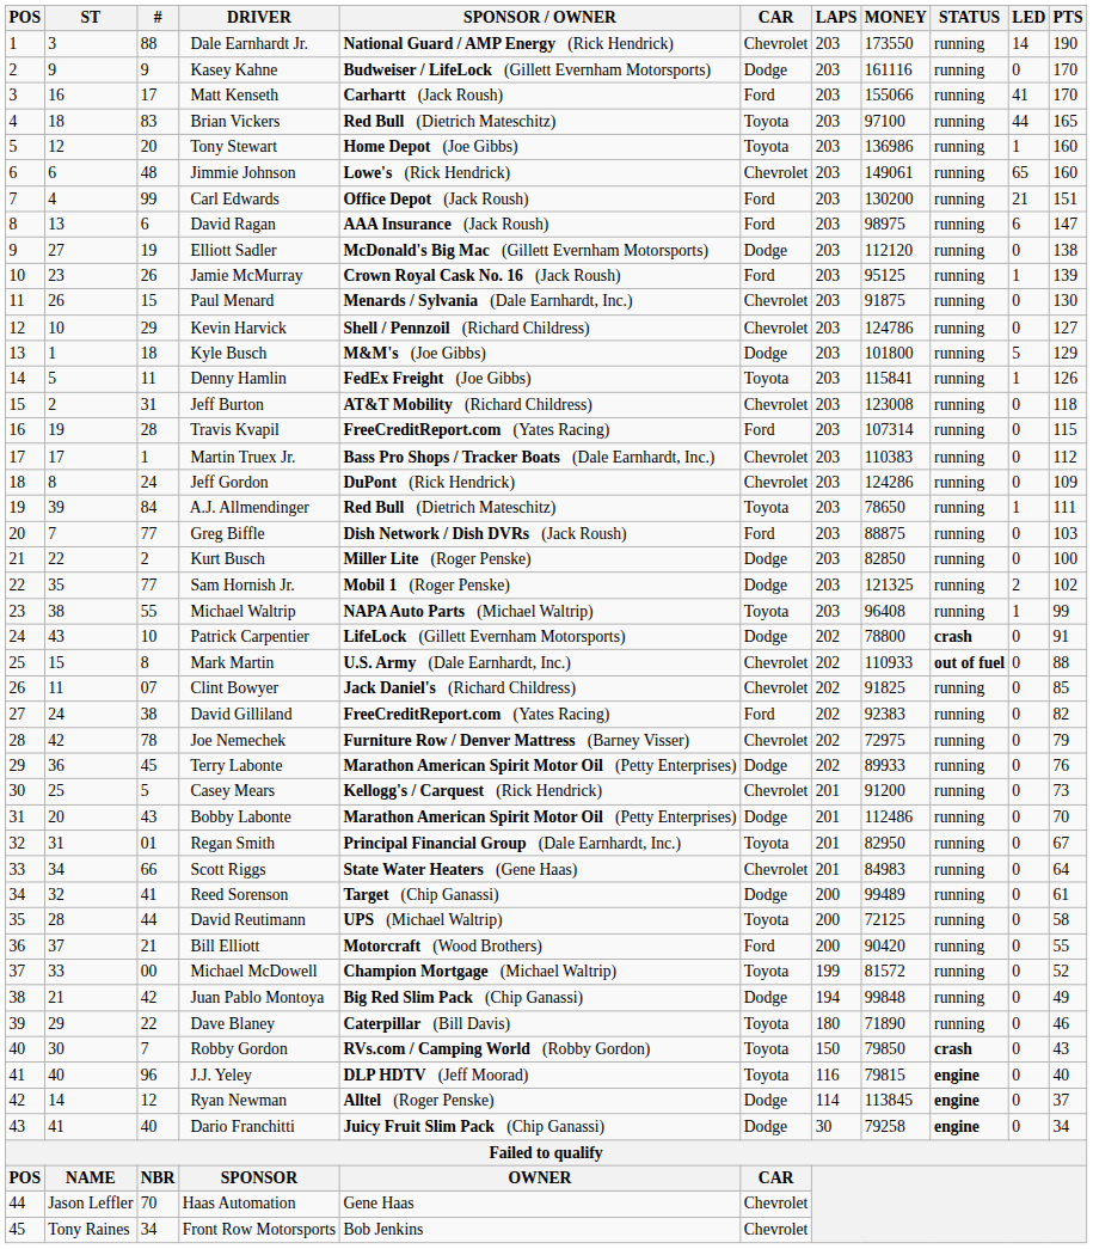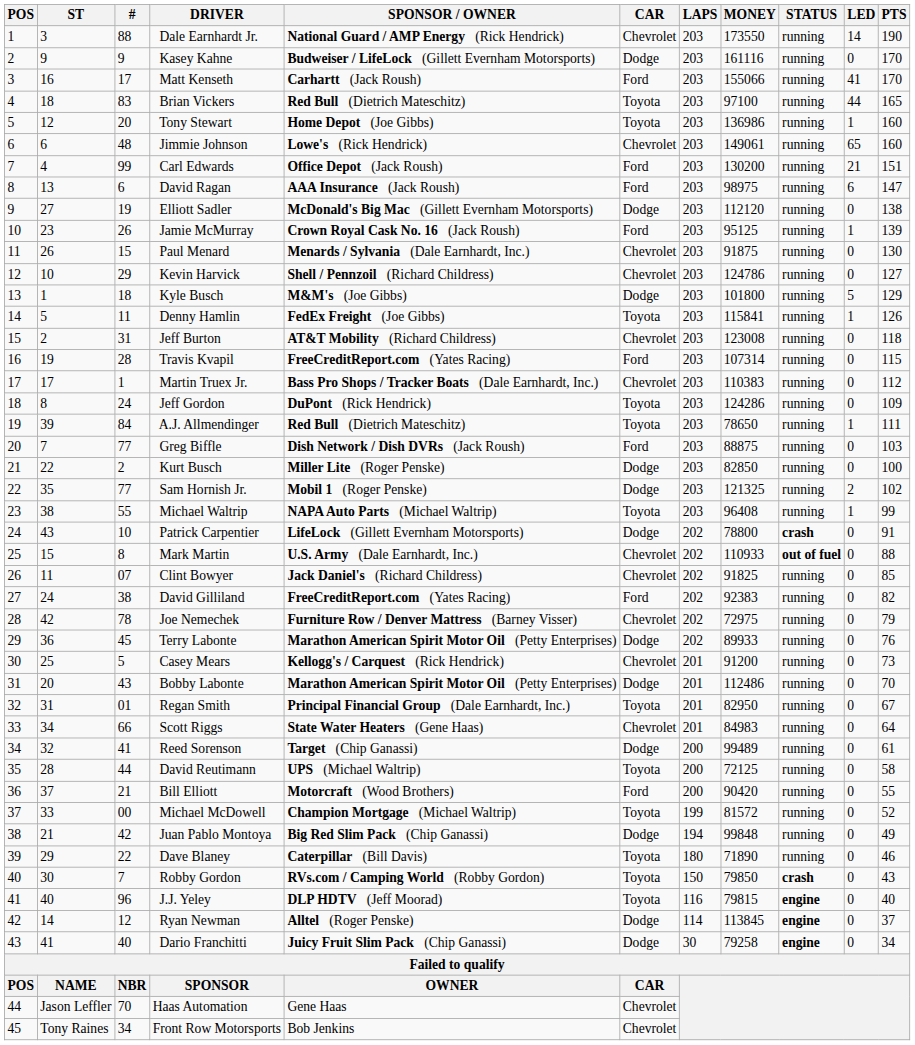 <table class="wikitable">
 <tr>
 <th>POS</th>
 <th>ST</th>
 <th>#</th>
 <th>DRIVER</th>
 <th>SPONSOR / OWNER</th>
 <th>CAR</th>
 <th>LAPS</th>
 <th>MONEY</th>
 <th>STATUS</th>
 <th>LED</th>
 <th>PTS</th>
 </tr>
 <tr>
 <td>1</td>
 <td>3</td>
 <td>88</td>
 <td>  Dale Earnhardt Jr.</td>
 <td><strong>National Guard / AMP Energy</strong>   (Rick Hendrick)</td>
 <td>Chevrolet</td>
 <td>203</td>
 <td>173550</td>
 <td>running</td>
 <td>14</td>
 <td>190</td>
 </tr>
 <tr>
 <td>2</td>
 <td>9</td>
 <td>9</td>
 <td>  Kasey Kahne</td>
 <td><strong>Budweiser / LifeLock</strong>   (Gillett Evernham Motorsports)</td>
 <td>Dodge</td>
 <td>203</td>
 <td>161116</td>
 <td>running</td>
 <td>0</td>
 <td>170</td>
 </tr>
 <tr>
 <td>3</td>
 <td>16</td>
 <td>17</td>
 <td>  Matt Kenseth</td>
 <td><strong>Carhartt</strong>   (Jack Roush)</td>
 <td>Ford</td>
 <td>203</td>
 <td>155066</td>
 <td>running</td>
 <td>41</td>
 <td>170</td>
 </tr>
 <tr>
 <td>4</td>
 <td>18</td>
 <td>83</td>
 <td>  Brian Vickers</td>
 <td><strong>Red Bull</strong>   (Dietrich Mateschitz)</td>
 <td>Toyota</td>
 <td>203</td>
 <td>97100</td>
 <td>running</td>
 <td>44</td>
 <td>165</td>
 </tr>
 <tr>
 <td>5</td>
 <td>12</td>
 <td>20</td>
 <td>  Tony Stewart</td>
 <td><strong>Home Depot</strong>   (Joe Gibbs)</td>
 <td>Toyota</td>
 <td>203</td>
 <td>136986</td>
 <td>running</td>
 <td>1</td>
 <td>160</td>
 </tr>
 <tr>
 <td>6</td>
 <td>6</td>
 <td>48</td>
 <td>  Jimmie Johnson</td>
 <td><strong>Lowe's</strong>   (Rick Hendrick)</td>
 <td>Chevrolet</td>
 <td>203</td>
 <td>149061</td>
 <td>running</td>
 <td>65</td>
 <td>160</td>
 </tr>
 <tr>
 <td>7</td>
 <td>4</td>
 <td>99</td>
 <td>  Carl Edwards</td>
 <td><strong>Office Depot</strong>   (Jack Roush)</td>
 <td>Ford</td>
 <td>203</td>
 <td>130200</td>
 <td>running</td>
 <td>21</td>
 <td>151</td>
 </tr>
 <tr>
 <td>8</td>
 <td>13</td>
 <td>6</td>
 <td>  David Ragan</td>
 <td><strong>AAA Insurance</strong>   (Jack Roush)</td>
 <td>Ford</td>
 <td>203</td>
 <td>98975</td>
 <td>running</td>
 <td>6</td>
 <td>147</td>
 </tr>
 <tr>
 <td>9</td>
 <td>27</td>
 <td>19</td>
 <td>  Elliott Sadler</td>
 <td><strong>McDonald's Big Mac</strong>   (Gillett Evernham Motorsports)</td>
 <td>Dodge</td>
 <td>203</td>
 <td>112120</td>
 <td>running</td>
 <td>0</td>
 <td>138</td>
 </tr>
 <tr>
 <td>10</td>
 <td>23</td>
 <td>26</td>
 <td>  Jamie McMurray</td>
 <td><strong>Crown Royal Cask No. 16</strong>   (Jack Roush)</td>
 <td>Ford</td>
 <td>203</td>
 <td>95125</td>
 <td>running</td>
 <td>1</td>
 <td>139</td>
 </tr>
 <tr>
 <td>11</td>
 <td>26</td>
 <td>15</td>
 <td>  Paul Menard</td>
 <td><strong>Menards / Sylvania</strong>   (Dale Earnhardt, Inc.)</td>
 <td>Chevrolet</td>
 <td>203</td>
 <td>91875</td>
 <td>running</td>
 <td>0</td>
 <td>130</td>
 </tr>
 <tr>
 <td>12</td>
 <td>10</td>
 <td>29</td>
 <td>  Kevin Harvick</td>
 <td><strong>Shell / Pennzoil</strong>   (Richard Childress)</td>
 <td>Chevrolet</td>
 <td>203</td>
 <td>124786</td>
 <td>running</td>
 <td>0</td>
 <td>127</td>
 </tr>
 <tr>
 <td>13</td>
 <td>1</td>
 <td>18</td>
 <td>  Kyle Busch</td>
 <td><strong>M&M's</strong>   (Joe Gibbs)</td>
 <td>Dodge</td>
 <td>203</td>
 <td>101800</td>
 <td>running</td>
 <td>5</td>
 <td>129</td>
 </tr>
 <tr>
 <td>14</td>
 <td>5</td>
 <td>11</td>
 <td>  Denny Hamlin</td>
 <td><strong>FedEx Freight</strong>   (Joe Gibbs)</td>
 <td>Toyota</td>
 <td>203</td>
 <td>115841</td>
 <td>running</td>
 <td>1</td>
 <td>126</td>
 </tr>
 <tr>
 <td>15</td>
 <td>2</td>
 <td>31</td>
 <td>  Jeff Burton</td>
 <td><strong>AT&T Mobility</strong>   (Richard Childress)</td>
 <td>Chevrolet</td>
 <td>203</td>
 <td>123008</td>
 <td>running</td>
 <td>0</td>
 <td>118</td>
 </tr>
 <tr>
 <td>16</td>
 <td>19</td>
 <td>28</td>
 <td>  Travis Kvapil</td>
 <td><strong>FreeCreditReport.com</strong>   (Yates Racing)</td>
 <td>Ford</td>
 <td>203</td>
 <td>107314</td>
 <td>running</td>
 <td>0</td>
 <td>115</td>
 </tr>
 <tr>
 <td>17</td>
 <td>17</td>
 <td>1</td>
 <td>  Martin Truex Jr.</td>
 <td><strong>Bass Pro Shops / Tracker Boats</strong>   (Dale Earnhardt, Inc.)</td>
 <td>Chevrolet</td>
 <td>203</td>
 <td>110383</td>
 <td>running</td>
 <td>0</td>
 <td>112</td>
 </tr>
 <tr>
 <td>18</td>
 <td>8</td>
 <td>24</td>
 <td>  Jeff Gordon</td>
 <td><strong>DuPont</strong>   (Rick Hendrick)</td>
-<td>Chevrolet</td>
+<td>Toyota</td>
 <td>203</td>
 <td>124286</td>
 <td>running</td>
 <td>0</td>
 <td>109</td>
 </tr>
 <tr>
 <td>19</td>
 <td>39</td>
 <td>84</td>
 <td>  A.J. Allmendinger</td>
 <td><strong>Red Bull</strong>   (Dietrich Mateschitz)</td>
 <td>Toyota</td>
 <td>203</td>
 <td>78650</td>
 <td>running</td>
 <td>1</td>
 <td>111</td>
 </tr>
 <tr>
 <td>20</td>
 <td>7</td>
 <td>77</td>
 <td>  Greg Biffle</td>
 <td><strong>Dish Network / Dish DVRs</strong>   (Jack Roush)</td>
 <td>Ford</td>
 <td>203</td>
 <td>88875</td>
 <td>running</td>
 <td>0</td>
 <td>103</td>
 </tr>
 <tr>
 <td>21</td>
 <td>22</td>
 <td>2</td>
 <td>  Kurt Busch</td>
 <td><strong>Miller Lite</strong>   (Roger Penske)</td>
 <td>Dodge</td>
 <td>203</td>
 <td>82850</td>
 <td>running</td>
 <td>0</td>
 <td>100</td>
 </tr>
 <tr>
 <td>22</td>
 <td>35</td>
 <td>77</td>
 <td>  Sam Hornish Jr.</td>
 <td><strong>Mobil 1</strong>   (Roger Penske)</td>
 <td>Dodge</td>
 <td>203</td>
 <td>121325</td>
 <td>running</td>
 <td>2</td>
 <td>102</td>
 </tr>
 <tr>
 <td>23</td>
 <td>38</td>
 <td>55</td>
 <td>  Michael Waltrip</td>
 <td><strong>NAPA Auto Parts</strong>   (Michael Waltrip)</td>
 <td>Toyota</td>
 <td>203</td>
 <td>96408</td>
 <td>running</td>
 <td>1</td>
 <td>99</td>
 </tr>
 <tr>
 <td>24</td>
 <td>43</td>
 <td>10</td>
 <td>  Patrick Carpentier</td>
 <td><strong>LifeLock</strong>   (Gillett Evernham Motorsports)</td>
 <td>Dodge</td>
 <td>202</td>
 <td>78800</td>
 <td><strong>crash</strong></td>
 <td>0</td>
 <td>91</td>
 </tr>
 <tr>
 <td>25</td>
 <td>15</td>
 <td>8</td>
 <td>  Mark Martin</td>
 <td><strong>U.S. Army</strong>   (Dale Earnhardt, Inc.)</td>
 <td>Chevrolet</td>
 <td>202</td>
 <td>110933</td>
 <td><strong>out of fuel</strong></td>
 <td>0</td>
 <td>88</td>
 </tr>
 <tr>
 <td>26</td>
 <td>11</td>
 <td>07</td>
 <td>  Clint Bowyer</td>
 <td><strong>Jack Daniel's</strong>   (Richard Childress)</td>
 <td>Chevrolet</td>
 <td>202</td>
 <td>91825</td>
 <td>running</td>
 <td>0</td>
 <td>85</td>
 </tr>
 <tr>
 <td>27</td>
 <td>24</td>
 <td>38</td>
 <td>  David Gilliland</td>
 <td><strong>FreeCreditReport.com</strong>   (Yates Racing)</td>
 <td>Ford</td>
 <td>202</td>
 <td>92383</td>
 <td>running</td>
 <td>0</td>
 <td>82</td>
 </tr>
 <tr>
 <td>28</td>
 <td>42</td>
 <td>78</td>
 <td>  Joe Nemechek</td>
 <td><strong>Furniture Row / Denver Mattress</strong>   (Barney Visser)</td>
 <td>Chevrolet</td>
 <td>202</td>
 <td>72975</td>
 <td>running</td>
 <td>0</td>
 <td>79</td>
 </tr>
 <tr>
 <td>29</td>
 <td>36</td>
 <td>45</td>
 <td>  Terry Labonte</td>
 <td><strong>Marathon American Spirit Motor Oil</strong>   (Petty Enterprises)</td>
 <td>Dodge</td>
 <td>202</td>
 <td>89933</td>
 <td>running</td>
 <td>0</td>
 <td>76</td>
 </tr>
 <tr>
 <td>30</td>
 <td>25</td>
 <td>5</td>
 <td>  Casey Mears</td>
 <td><strong>Kellogg's / Carquest</strong>   (Rick Hendrick)</td>
 <td>Chevrolet</td>
 <td>201</td>
 <td>91200</td>
 <td>running</td>
 <td>0</td>
 <td>73</td>
 </tr>
 <tr>
 <td>31</td>
 <td>20</td>
 <td>43</td>
 <td>  Bobby Labonte</td>
 <td><strong>Marathon American Spirit Motor Oil</strong>   (Petty Enterprises)</td>
 <td>Dodge</td>
 <td>201</td>
 <td>112486</td>
 <td>running</td>
 <td>0</td>
 <td>70</td>
 </tr>
 <tr>
 <td>32</td>
 <td>31</td>
 <td>01</td>
 <td>  Regan Smith</td>
 <td><strong>Principal Financial Group</strong>   (Dale Earnhardt, Inc.)</td>
 <td>Toyota</td>
 <td>201</td>
 <td>82950</td>
 <td>running</td>
 <td>0</td>
 <td>67</td>
 </tr>
 <tr>
 <td>33</td>
 <td>34</td>
 <td>66</td>
 <td>  Scott Riggs</td>
 <td><strong>State Water Heaters</strong>   (Gene Haas)</td>
 <td>Chevrolet</td>
 <td>201</td>
 <td>84983</td>
 <td>running</td>
 <td>0</td>
 <td>64</td>
 </tr>
 <tr>
 <td>34</td>
 <td>32</td>
 <td>41</td>
 <td>  Reed Sorenson</td>
 <td><strong>Target</strong>   (Chip Ganassi)</td>
 <td>Dodge</td>
 <td>200</td>
 <td>99489</td>
 <td>running</td>
 <td>0</td>
 <td>61</td>
 </tr>
 <tr>
 <td>35</td>
 <td>28</td>
 <td>44</td>
 <td>  David Reutimann</td>
 <td><strong>UPS</strong>   (Michael Waltrip)</td>
 <td>Toyota</td>
 <td>200</td>
 <td>72125</td>
 <td>running</td>
 <td>0</td>
 <td>58</td>
 </tr>
 <tr>
 <td>36</td>
 <td>37</td>
 <td>21</td>
 <td>  Bill Elliott</td>
 <td><strong>Motorcraft</strong>   (Wood Brothers)</td>
 <td>Ford</td>
 <td>200</td>
 <td>90420</td>
 <td>running</td>
 <td>0</td>
 <td>55</td>
 </tr>
 <tr>
 <td>37</td>
 <td>33</td>
 <td>00</td>
 <td>  Michael McDowell</td>
 <td><strong>Champion Mortgage</strong>   (Michael Waltrip)</td>
 <td>Toyota</td>
 <td>199</td>
 <td>81572</td>
 <td>running</td>
 <td>0</td>
 <td>52</td>
 </tr>
 <tr>
 <td>38</td>
 <td>21</td>
 <td>42</td>
 <td>  Juan Pablo Montoya</td>
 <td><strong>Big Red Slim Pack</strong>   (Chip Ganassi)</td>
 <td>Dodge</td>
 <td>194</td>
 <td>99848</td>
 <td>running</td>
 <td>0</td>
 <td>49</td>
 </tr>
 <tr>
 <td>39</td>
 <td>29</td>
 <td>22</td>
 <td>  Dave Blaney</td>
 <td><strong>Caterpillar</strong>   (Bill Davis)</td>
 <td>Toyota</td>
 <td>180</td>
 <td>71890</td>
 <td>running</td>
 <td>0</td>
 <td>46</td>
 </tr>
 <tr>
 <td>40</td>
 <td>30</td>
 <td>7</td>
 <td>  Robby Gordon</td>
 <td><strong>RVs.com / Camping World</strong>   (Robby Gordon)</td>
 <td>Toyota</td>
 <td>150</td>
 <td>79850</td>
 <td><strong>crash</strong></td>
 <td>0</td>
 <td>43</td>
 </tr>
 <tr>
 <td>41</td>
 <td>40</td>
 <td>96</td>
 <td>  J.J. Yeley</td>
 <td><strong>DLP HDTV</strong>   (Jeff Moorad)</td>
 <td>Toyota</td>
 <td>116</td>
 <td>79815</td>
 <td><strong>engine</strong></td>
 <td>0</td>
 <td>40</td>
 </tr>
 <tr>
 <td>42</td>
 <td>14</td>
 <td>12</td>
 <td>  Ryan Newman</td>
 <td><strong>Alltel</strong>   (Roger Penske)</td>
 <td>Dodge</td>
 <td>114</td>
 <td>113845</td>
 <td><strong>engine</strong></td>
 <td>0</td>
 <td>37</td>
 </tr>
 <tr>
 <td>43</td>
 <td>41</td>
 <td>40</td>
 <td>  Dario Franchitti</td>
 <td><strong>Juicy Fruit Slim Pack</strong>   (Chip Ganassi)</td>
 <td>Dodge</td>
 <td>30</td>
 <td>79258</td>
 <td><strong>engine</strong></td>
 <td>0</td>
 <td>34</td>
 </tr>
 <tr>
 <th colspan="11">Failed to qualify</th>
 </tr>
 <tr>
 <th>POS</th>
 <th>NAME</th>
 <th>NBR</th>
 <th>SPONSOR</th>
 <th>OWNER</th>
 <th>CAR</th>
 <th colspan="5" rowspan="3"></th>
 </tr>
 <tr>
 <td>44</td>
 <td>Jason Leffler</td>
 <td>70</td>
 <td>Haas Automation</td>
 <td>Gene Haas</td>
 <td>Chevrolet</td>
 </tr>
 <tr>
 <td>45</td>
 <td>Tony Raines</td>
 <td>34</td>
 <td>Front Row Motorsports</td>
 <td>Bob Jenkins</td>
 <td>Chevrolet</td>
 </tr>
 </table>
